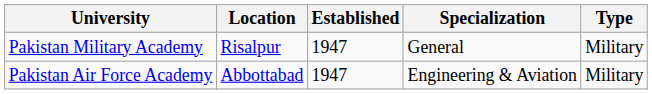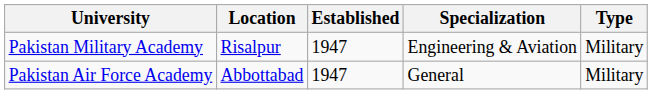 <table class="wikitable sortable static-row-numbers static-row-header-hash">
 <tr>
 <th>University</th>
 <th>Location</th>
 <th>Established</th>
 <th>Specialization</th>
 <th>Type</th>
 </tr>
 <tr>
 <td><a href='#'>Pakistan Military Academy</a></td>
 <td><a href='#'>Risalpur</a></td>
 <td>1947</td>
-<td>General</td>
+<td>Engineering & Aviation</td>
 <td>Military</td>
 </tr>
 <tr>
 <td><a href='#'>Pakistan Air Force Academy</a></td>
 <td><a href='#'>Abbottabad</a></td>
 <td>1947</td>
-<td>Engineering & Aviation</td>
+<td>General</td>
 <td>Military</td>
 </tr>
 </table>
